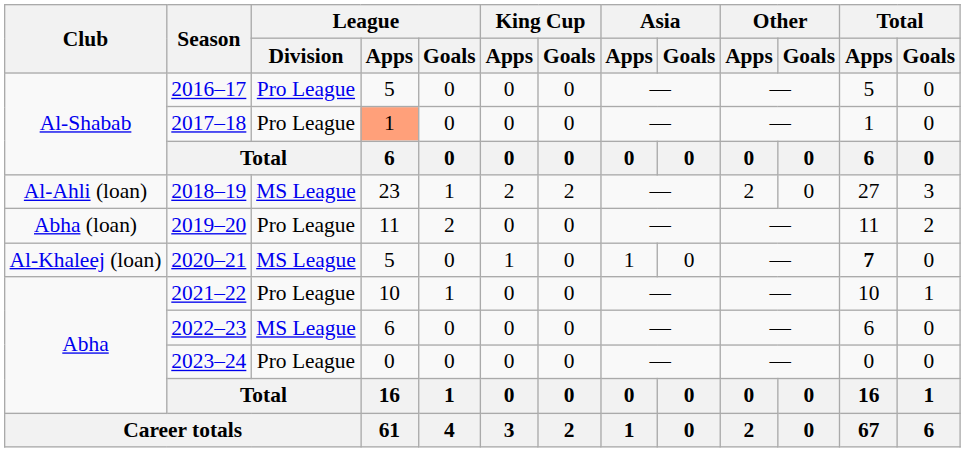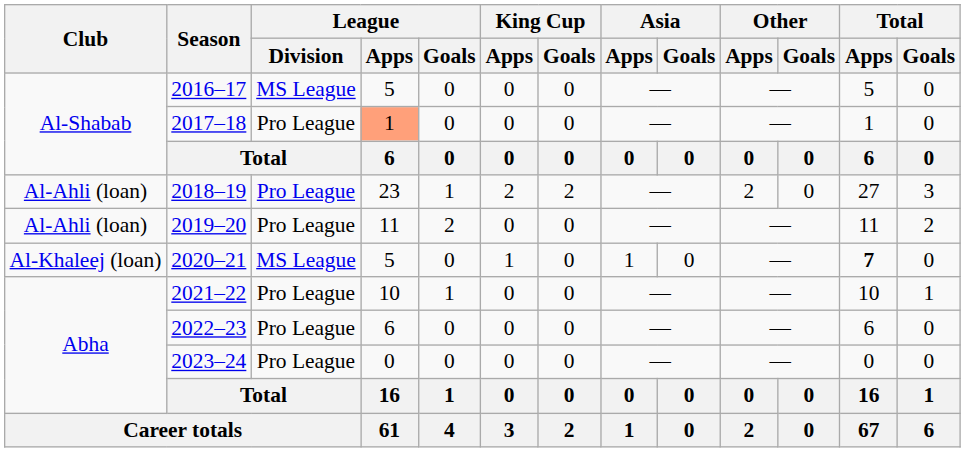 <table class="wikitable" style="text-align: center">
 <tr>
 <th rowspan=2>Club</th>
 <th rowspan=2>Season</th>
 <th colspan=3>League</th>
 <th colspan=2>King Cup</th>
 <th colspan=2>Asia</th>
 <th colspan=2>Other</th>
 <th colspan=2>Total</th>
 </tr>
 <tr>
 <th>Division</th>
 <th>Apps</th>
 <th>Goals</th>
 <th>Apps</th>
 <th>Goals</th>
 <th>Apps</th>
 <th>Goals</th>
 <th>Apps</th>
 <th>Goals</th>
 <th>Apps</th>
 <th>Goals</th>
 </tr>
 <tr>
 <td rowspan=3><a href='#'>Al-Shabab</a></td>
 <td><a href='#'>2016–17</a></td>
-<td><a href='#'>Pro League</a></td>
+<td><a href='#'>MS League</a></td>
 <td>5</td>
 <td>0</td>
 <td>0</td>
 <td>0</td>
 <td colspan=2>—</td>
 <td colspan=2>—</td>
 <td>5</td>
 <td>0</td>
 </tr>
 <tr>
 <td><a href='#'>2017–18</a></td>
 <td>Pro League</td>
 <td style="background: lightsalmon;">1</td>
 <td>0</td>
 <td>0</td>
 <td>0</td>
 <td colspan=2>—</td>
 <td colspan=2>—</td>
 <td>1</td>
 <td>0</td>
 </tr>
 <tr>
 <th colspan="2">Total</th>
 <th>6</th>
 <th>0</th>
 <th>0</th>
 <th>0</th>
 <th>0</th>
 <th>0</th>
 <th>0</th>
 <th>0</th>
 <th>6</th>
 <th>0</th>
 </tr>
 <tr>
 <td rowspan=1><a href='#'>Al-Ahli</a> (loan)</td>
 <td><a href='#'>2018–19</a></td>
-<td><a href='#'>MS League</a></td>
+<td><a href='#'>Pro League</a></td>
 <td>23</td>
 <td>1</td>
 <td>2</td>
 <td>2</td>
 <td colspan=2>—</td>
 <td>2</td>
 <td>0</td>
 <td>27</td>
 <td>3</td>
 </tr>
 <tr>
-<td rowspan=1><a href='#'>Abha</a> (loan)</td>
+<td rowspan=1><a href='#'>Al-Ahli</a> (loan)</td>
 <td><a href='#'>2019–20</a></td>
 <td>Pro League</td>
 <td>11</td>
 <td>2</td>
 <td>0</td>
 <td>0</td>
 <td colspan=2>—</td>
 <td colspan=2>—</td>
 <td>11</td>
 <td>2</td>
 </tr>
 <tr>
 <td rowspan=1><a href='#'>Al-Khaleej</a> (loan)</td>
 <td><a href='#'>2020–21</a></td>
 <td><a href='#'>MS League</a></td>
 <td>5</td>
 <td>0</td>
 <td>1</td>
 <td>0</td>
 <td>1</td>
 <td>0</td>
 <td colspan=2>—</td>
 <td><strong>7</strong></td>
 <td>0</td>
 </tr>
 <tr>
 <td rowspan=4><a href='#'>Abha</a></td>
 <td><a href='#'>2021–22</a></td>
 <td>Pro League</td>
 <td>10</td>
 <td>1</td>
 <td>0</td>
 <td>0</td>
 <td colspan=2>—</td>
 <td colspan=2>—</td>
 <td>10</td>
 <td>1</td>
 </tr>
 <tr>
 <td><a href='#'>2022–23</a></td>
-<td><a href='#'>MS League</a></td>
+<td>Pro League</td>
 <td>6</td>
 <td>0</td>
 <td>0</td>
 <td>0</td>
 <td colspan=2>—</td>
 <td colspan=2>—</td>
 <td>6</td>
 <td>0</td>
 </tr>
 <tr>
 <td><a href='#'>2023–24</a></td>
 <td>Pro League</td>
 <td>0</td>
 <td>0</td>
 <td>0</td>
 <td>0</td>
 <td colspan=2>—</td>
 <td colspan=2>—</td>
 <td>0</td>
 <td>0</td>
 </tr>
 <tr>
 <th colspan="2">Total</th>
 <th>16</th>
 <th>1</th>
 <th>0</th>
 <th>0</th>
 <th>0</th>
 <th>0</th>
 <th>0</th>
 <th>0</th>
 <th>16</th>
 <th>1</th>
 </tr>
 <tr>
 <th colspan=3>Career totals</th>
 <th>61</th>
 <th>4</th>
 <th>3</th>
 <th>2</th>
 <th>1</th>
 <th>0</th>
 <th>2</th>
 <th>0</th>
 <th>67</th>
 <th>6</th>
 </tr>
 </table>
